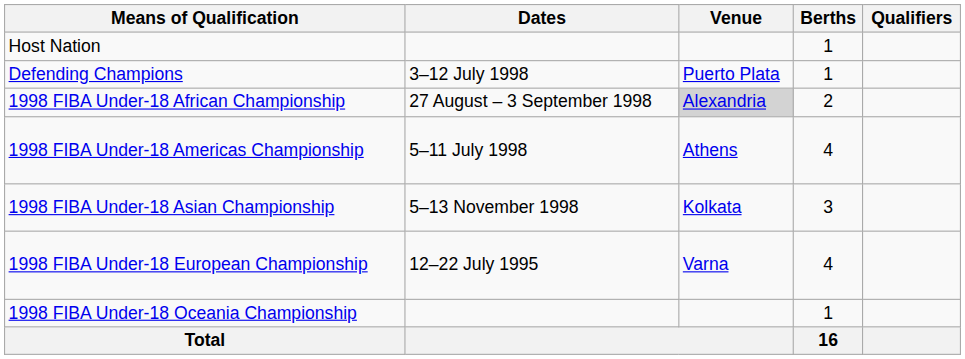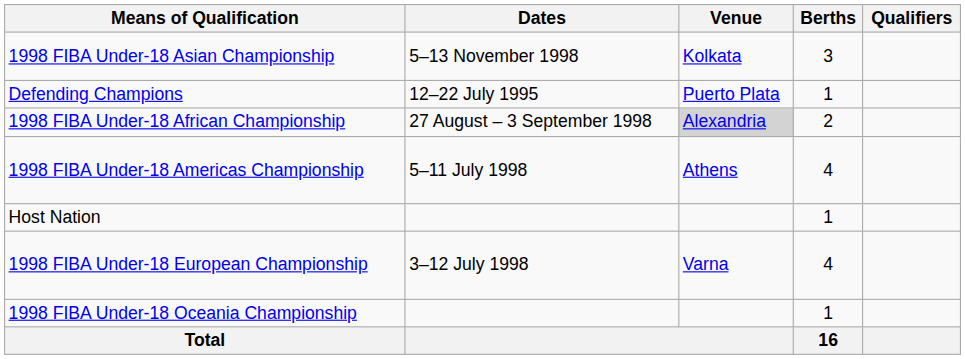 <table class="wikitable" style="width:870px;">
 <tr>
 <th>Means of Qualification</th>
 <th>Dates</th>
 <th>Venue</th>
 <th>Berths</th>
 <th>Qualifiers</th>
 </tr>
 <tr>
-<td>Host Nation</td>
-<td></td>
-<td></td>
-<td style="text-align:center;">1</td>
-<td></td>
+<td><a href='#'>1998 FIBA Under-18 Asian Championship</a></td>
+<td>5–13 November 1998</td>
+<td> <a href='#'>Kolkata</a></td>
+<td style="text-align:center;">3</td>
+<td><br><br></td>
 </tr>
 <tr>
 <td><a href='#'>Defending Champions</a></td>
-<td>3–12 July 1998</td>
+<td>12–22 July 1995</td>
 <td> <a href='#'>Puerto Plata</a></td>
 <td style="text-align:center;">1</td>
 <td></td>
 </tr>
 <tr>
 <td><a href='#'>1998 FIBA Under-18 African Championship</a></td>
 <td>27 August – 3 September 1998</td>
 <td style="background: lightgrey;"> <a href='#'>Alexandria</a></td>
 <td style="text-align:center;">2</td>
 <td><br></td>
 </tr>
 <tr>
 <td><a href='#'>1998 FIBA Under-18 Americas Championship</a></td>
 <td>5–11 July 1998</td>
 <td> <a href='#'>Athens</a></td>
 <td style="text-align:center;">4</td>
 <td><br><br><br></td>
 </tr>
 <tr>
-<td><a href='#'>1998 FIBA Under-18 Asian Championship</a></td>
-<td>5–13 November 1998</td>
-<td> <a href='#'>Kolkata</a></td>
-<td style="text-align:center;">3</td>
-<td><br><br></td>
+<td>Host Nation</td>
+<td></td>
+<td></td>
+<td style="text-align:center;">1</td>
+<td></td>
 </tr>
 <tr>
 <td><a href='#'>1998 FIBA Under-18 European Championship</a></td>
-<td>12–22 July 1995</td>
+<td>3–12 July 1998</td>
 <td> <a href='#'>Varna</a></td>
 <td style="text-align:center;">4</td>
 <td><br><br><br></td>
 </tr>
 <tr>
 <td><a href='#'>1998 FIBA Under-18 Oceania Championship</a></td>
 <td></td>
 <td></td>
 <td style="text-align:center;">1</td>
 <td></td>
 </tr>
 <tr>
 <th>Total</th>
 <th colspan="2"></th>
 <th>16</th>
 <th></th>
 </tr>
 </table>
